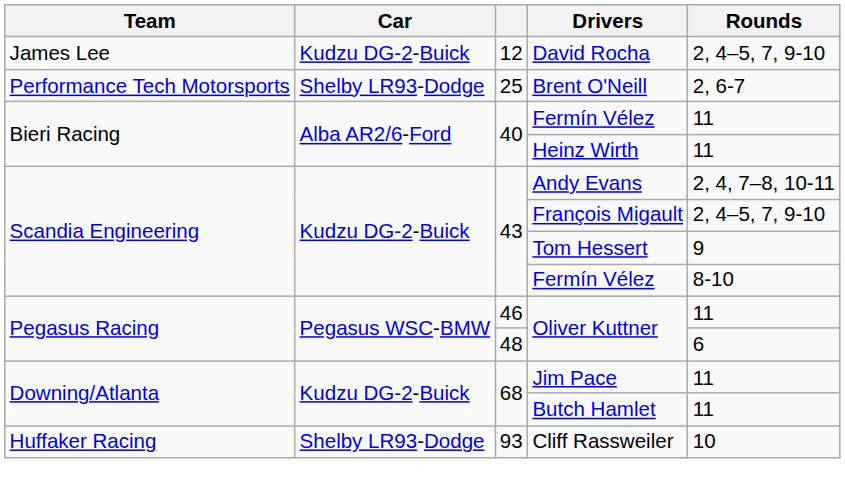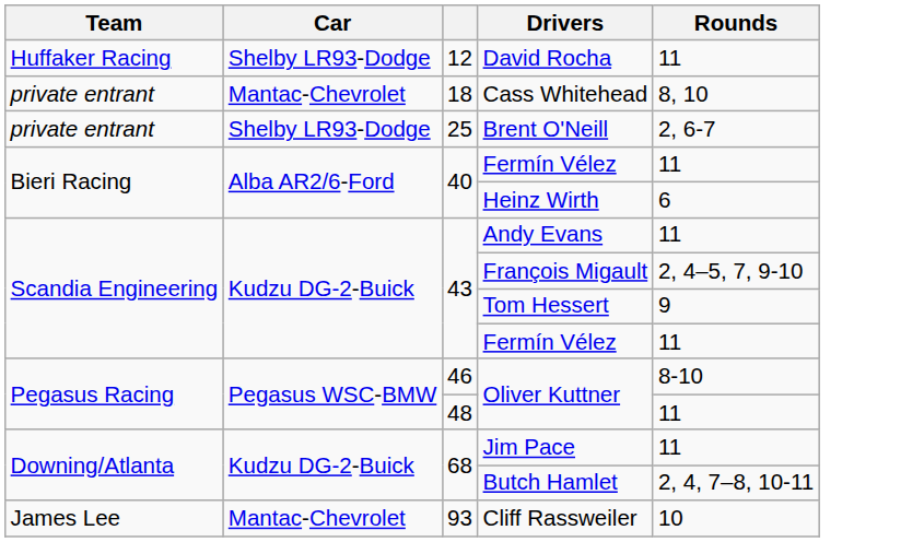 <table class="wikitable" style="font-size: 85%">
 <tr>
 <th>Team</th>
 <th>Car</th>
 <th></th>
 <th>Drivers</th>
 <th>Rounds</th>
 </tr>
 <tr>
-<td> James Lee</td>
-<td><a href='#'>Kudzu DG-2</a>-<a href='#'>Buick</a></td>
+<td> <a href='#'>Huffaker Racing</a></td>
+<td><a href='#'>Shelby LR93</a>-<a href='#'>Dodge</a></td>
 <td>12</td>
 <td> <a href='#'>David Rocha</a></td>
-<td>2, 4–5, 7, 9-10</td>
+<td>11</td>
 </tr>
 <tr>
-<td> <a href='#'>Performance Tech Motorsports</a></td>
+<td><em>private entrant</em></td>
+<td><a href='#'>Mantac</a>-<a href='#'>Chevrolet</a></td>
+<td>18</td>
+<td> Cass Whitehead</td>
+<td>8, 10</td>
+</tr>
+<tr>
+<td><em>private entrant</em></td>
 <td><a href='#'>Shelby LR93</a>-<a href='#'>Dodge</a></td>
 <td>25</td>
 <td> <a href='#'>Brent O'Neill</a></td>
 <td>2, 6-7</td>
 </tr>
 <tr>
 <td rowspan="2"> Bieri Racing</td>
 <td rowspan="2"><a href='#'>Alba AR2/6</a>-<a href='#'>Ford</a></td>
 <td rowspan="2">40</td>
 <td> <a href='#'>Fermín Vélez</a></td>
 <td>11</td>
 </tr>
 <tr>
 <td> <a href='#'>Heinz Wirth</a></td>
-<td>11</td>
+<td>6</td>
 </tr>
 <tr>
 <td rowspan="4"> <a href='#'>Scandia Engineering</a></td>
 <td rowspan="4"><a href='#'>Kudzu DG-2</a>-<a href='#'>Buick</a></td>
 <td rowspan="4">43</td>
 <td> <a href='#'>Andy Evans</a></td>
-<td>2, 4, 7–8, 10-11</td>
+<td>11</td>
 </tr>
 <tr>
 <td> <a href='#'>François Migault</a></td>
 <td>2, 4–5, 7, 9-10</td>
 </tr>
 <tr>
 <td> <a href='#'>Tom Hessert</a></td>
 <td>9</td>
 </tr>
 <tr>
 <td> <a href='#'>Fermín Vélez</a></td>
-<td>8-10</td>
+<td>11</td>
 </tr>
 <tr>
 <td rowspan="2"> <a href='#'>Pegasus Racing</a></td>
 <td rowspan="2"><a href='#'>Pegasus WSC</a>-<a href='#'>BMW</a></td>
 <td>46</td>
 <td rowspan="2"> <a href='#'>Oliver Kuttner</a></td>
-<td>11</td>
+<td>8-10</td>
 </tr>
 <tr>
 <td>48</td>
-<td>6</td>
+<td>11</td>
 </tr>
 <tr>
 <td rowspan="2"> <a href='#'>Downing/Atlanta</a></td>
 <td rowspan="2"><a href='#'>Kudzu DG-2</a>-<a href='#'>Buick</a></td>
 <td rowspan="2">68</td>
 <td> <a href='#'>Jim Pace</a></td>
 <td>11</td>
 </tr>
 <tr>
 <td> <a href='#'>Butch Hamlet</a></td>
-<td>11</td>
+<td>2, 4, 7–8, 10-11</td>
 </tr>
 <tr>
-<td> <a href='#'>Huffaker Racing</a></td>
-<td><a href='#'>Shelby LR93</a>-<a href='#'>Dodge</a></td>
+<td> James Lee</td>
+<td><a href='#'>Mantac</a>-<a href='#'>Chevrolet</a></td>
 <td>93</td>
 <td> Cliff Rassweiler</td>
 <td>10</td>
 </tr>
 </table>
